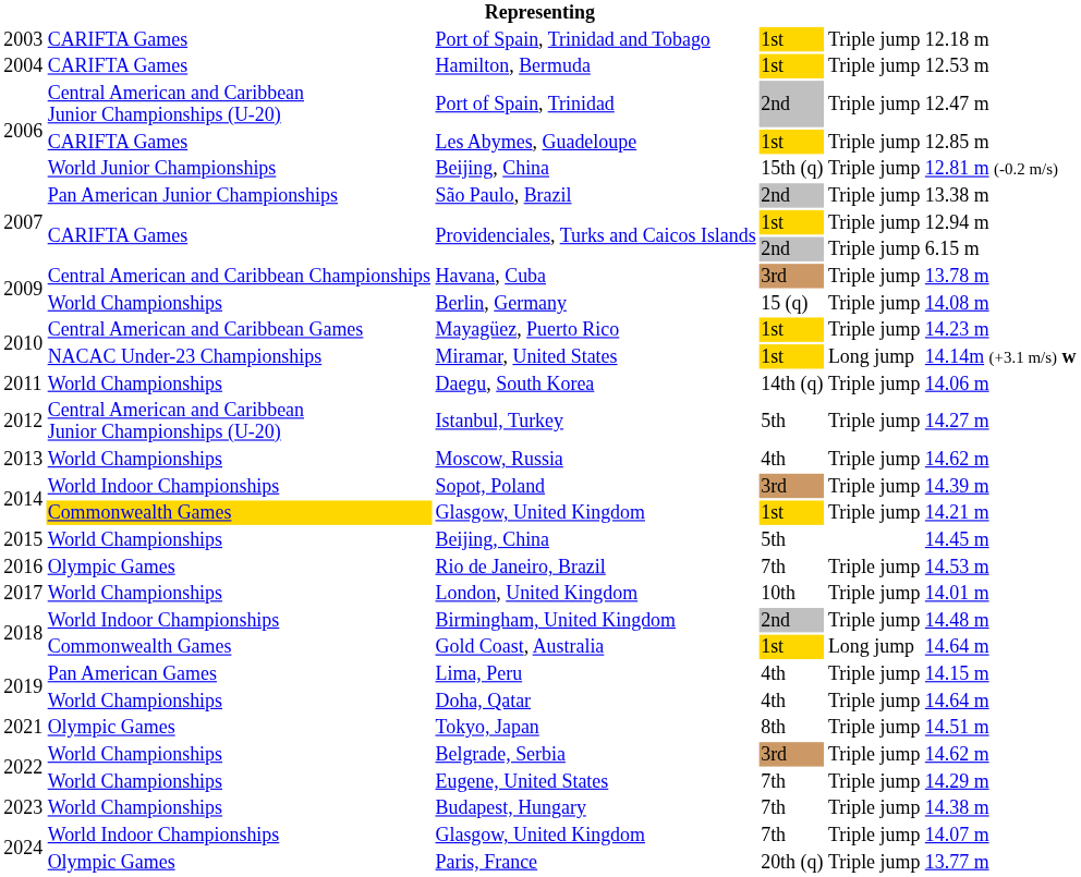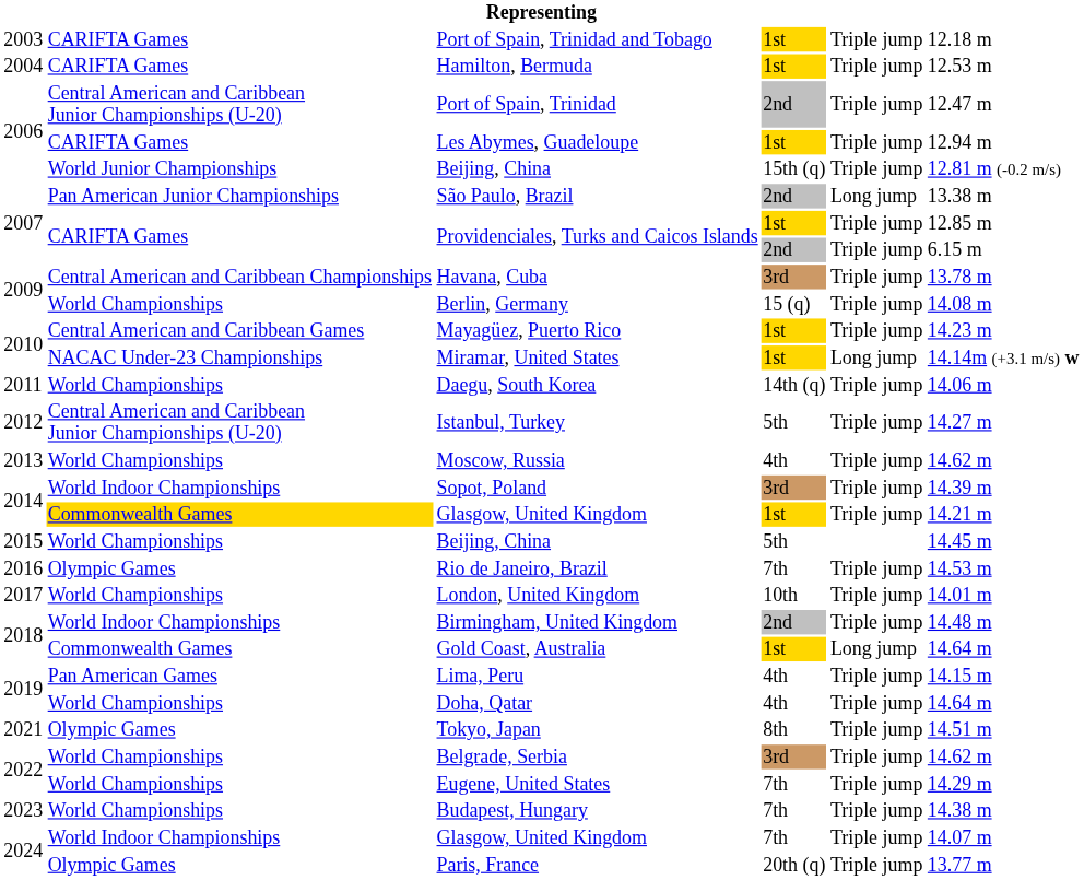 <table>
 <tr>
 <th colspan="6">Representing </th>
 </tr>
 <tr>
 <td>2003</td>
 <td><a href='#'>CARIFTA Games</a></td>
 <td><a href='#'>Port of Spain</a>, <a href='#'>Trinidad and Tobago</a></td>
 <td bgcolor=gold>1st</td>
 <td>Triple jump</td>
 <td>12.18 m</td>
 </tr>
 <tr>
 <td>2004</td>
 <td><a href='#'>CARIFTA Games</a></td>
 <td><a href='#'>Hamilton</a>, <a href='#'>Bermuda</a></td>
 <td bgcolor=gold>1st</td>
 <td>Triple jump</td>
 <td>12.53 m</td>
 </tr>
 <tr>
 <td rowspan=3>2006</td>
 <td><a href='#'>Central American and Caribbean<br>Junior Championships (U-20)</a></td>
 <td><a href='#'>Port of Spain</a>, <a href='#'>Trinidad</a></td>
 <td style="background:silver;">2nd</td>
 <td>Triple jump</td>
 <td>12.47 m</td>
 </tr>
 <tr>
 <td><a href='#'>CARIFTA Games</a></td>
 <td><a href='#'>Les Abymes</a>, <a href='#'>Guadeloupe</a></td>
 <td bgcolor=gold>1st</td>
 <td>Triple jump</td>
-<td>12.85 m</td>
+<td>12.94 m</td>
 </tr>
 <tr>
 <td><a href='#'>World Junior Championships</a></td>
 <td><a href='#'>Beijing</a>, <a href='#'>China</a></td>
 <td>15th (q)</td>
 <td>Triple jump</td>
 <td><a href='#'>12.81 m</a>  <small>(-0.2 m/s)</small></td>
 </tr>
 <tr>
 <td rowspan=3>2007</td>
 <td><a href='#'>Pan American Junior Championships</a></td>
 <td><a href='#'>São Paulo</a>, <a href='#'>Brazil</a></td>
 <td style="background:silver;">2nd</td>
-<td>Triple jump</td>
+<td>Long jump</td>
 <td>13.38 m</td>
 </tr>
 <tr>
 <td rowspan=2><a href='#'>CARIFTA Games</a></td>
 <td rowspan=2><a href='#'>Providenciales</a>, <a href='#'>Turks and Caicos Islands</a></td>
 <td bgcolor=gold>1st</td>
 <td>Triple jump</td>
-<td>12.94 m</td>
+<td>12.85 m</td>
 </tr>
 <tr>
 <td style="background:silver;">2nd</td>
 <td>Triple jump</td>
 <td>6.15 m</td>
 </tr>
 <tr>
 <td rowspan=2>2009</td>
 <td><a href='#'>Central American and Caribbean Championships</a></td>
 <td><a href='#'>Havana</a>, <a href='#'>Cuba</a></td>
 <td style="background:#c96;">3rd</td>
 <td>Triple jump</td>
 <td><a href='#'>13.78 m</a></td>
 </tr>
 <tr>
 <td><a href='#'>World Championships</a></td>
 <td><a href='#'>Berlin</a>, <a href='#'>Germany</a></td>
 <td>15 (q)</td>
 <td>Triple jump</td>
 <td><a href='#'>14.08 m</a></td>
 </tr>
 <tr>
 <td rowspan=2>2010</td>
 <td><a href='#'>Central American and Caribbean Games</a></td>
 <td><a href='#'>Mayagüez</a>, <a href='#'>Puerto Rico</a></td>
 <td bgcolor=gold>1st</td>
 <td>Triple jump</td>
 <td><a href='#'>14.23 m</a></td>
 </tr>
 <tr>
 <td><a href='#'>NACAC Under-23 Championships</a></td>
 <td><a href='#'>Miramar</a>, <a href='#'>United States</a></td>
 <td bgcolor=gold>1st</td>
 <td>Long jump</td>
 <td><a href='#'>14.14m</a> <small>(+3.1 m/s)</small> <strong>w</strong></td>
 </tr>
 <tr>
 <td>2011</td>
 <td><a href='#'>World Championships</a></td>
 <td><a href='#'>Daegu</a>, <a href='#'>South Korea</a></td>
 <td>14th (q)</td>
 <td>Triple jump</td>
 <td><a href='#'>14.06 m</a></td>
 </tr>
 <tr>
 <td>2012</td>
 <td><a href='#'>Central American and Caribbean<br>Junior Championships (U-20)</a></td>
 <td><a href='#'>Istanbul, Turkey</a></td>
 <td>5th</td>
 <td>Triple jump</td>
 <td><a href='#'>14.27 m</a></td>
 </tr>
 <tr>
 <td>2013</td>
 <td><a href='#'>World Championships</a></td>
 <td><a href='#'>Moscow, Russia</a></td>
 <td>4th</td>
 <td>Triple jump</td>
 <td><a href='#'>14.62 m</a></td>
 </tr>
 <tr>
 <td rowspan=2>2014</td>
 <td><a href='#'>World Indoor Championships</a></td>
 <td><a href='#'>Sopot, Poland</a></td>
 <td style="background:#c96;">3rd</td>
 <td>Triple jump</td>
 <td><a href='#'>14.39 m</a></td>
 </tr>
 <tr>
 <td style="background: gold;"><a href='#'>Commonwealth Games</a></td>
 <td><a href='#'>Glasgow, United Kingdom</a></td>
 <td bgcolor=gold>1st</td>
 <td>Triple jump</td>
 <td><a href='#'>14.21 m</a></td>
 </tr>
 <tr>
 <td>2015</td>
 <td><a href='#'>World Championships</a></td>
 <td><a href='#'>Beijing, China</a></td>
 <td>5th</td>
 <td></td>
 <td><a href='#'>14.45 m</a></td>
 </tr>
 <tr>
 <td>2016</td>
 <td><a href='#'>Olympic Games</a></td>
 <td><a href='#'>Rio de Janeiro, Brazil</a></td>
 <td>7th</td>
 <td>Triple jump</td>
 <td><a href='#'>14.53 m</a></td>
 </tr>
 <tr>
 <td>2017</td>
 <td><a href='#'>World Championships</a></td>
 <td><a href='#'>London</a>, <a href='#'>United Kingdom</a></td>
 <td>10th</td>
 <td>Triple jump</td>
 <td><a href='#'>14.01 m</a></td>
 </tr>
 <tr>
 <td rowspan=2>2018</td>
 <td><a href='#'>World Indoor Championships</a></td>
 <td><a href='#'>Birmingham, United Kingdom</a></td>
 <td bgcolor=silver>2nd</td>
 <td>Triple jump</td>
 <td><a href='#'>14.48 m</a></td>
 </tr>
 <tr>
 <td><a href='#'>Commonwealth Games</a></td>
 <td><a href='#'>Gold Coast</a>, <a href='#'>Australia</a></td>
 <td bgcolor=gold>1st</td>
 <td>Long jump</td>
 <td><a href='#'>14.64 m</a></td>
 </tr>
 <tr>
 <td rowspan=2>2019</td>
 <td><a href='#'>Pan American Games</a></td>
 <td><a href='#'>Lima, Peru</a></td>
 <td>4th</td>
 <td>Triple jump</td>
 <td><a href='#'>14.15 m</a></td>
 </tr>
 <tr>
 <td><a href='#'>World Championships</a></td>
 <td><a href='#'>Doha, Qatar</a></td>
 <td>4th</td>
 <td>Triple jump</td>
 <td><a href='#'>14.64 m</a></td>
 </tr>
 <tr>
 <td>2021</td>
 <td><a href='#'>Olympic Games</a></td>
 <td><a href='#'>Tokyo, Japan</a></td>
 <td>8th</td>
 <td>Triple jump</td>
 <td><a href='#'>14.51 m</a></td>
 </tr>
 <tr>
 <td rowspan=2>2022</td>
 <td><a href='#'>World Championships</a></td>
 <td><a href='#'>Belgrade, Serbia</a></td>
 <td bgcolor=cc9966>3rd</td>
 <td>Triple jump</td>
 <td><a href='#'>14.62 m</a></td>
 </tr>
 <tr>
 <td><a href='#'>World Championships</a></td>
 <td><a href='#'>Eugene, United States</a></td>
 <td>7th</td>
 <td>Triple jump</td>
 <td><a href='#'>14.29 m</a></td>
 </tr>
 <tr>
 <td>2023</td>
 <td><a href='#'>World Championships</a></td>
 <td><a href='#'>Budapest, Hungary</a></td>
 <td>7th</td>
 <td>Triple jump</td>
 <td><a href='#'>14.38 m</a></td>
 </tr>
 <tr>
 <td rowspan=2>2024</td>
 <td><a href='#'>World Indoor Championships</a></td>
 <td><a href='#'>Glasgow, United Kingdom</a></td>
 <td>7th</td>
 <td>Triple jump</td>
 <td><a href='#'>14.07 m</a></td>
 </tr>
 <tr>
 <td><a href='#'>Olympic Games</a></td>
 <td><a href='#'>Paris, France</a></td>
 <td>20th (q)</td>
 <td>Triple jump</td>
 <td><a href='#'>13.77 m</a></td>
 </tr>
 </table>
